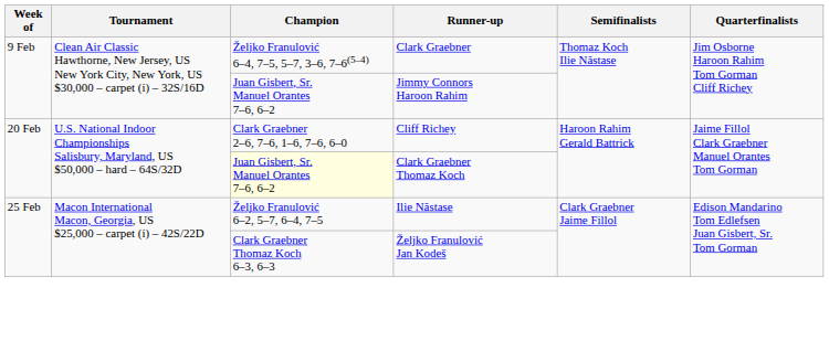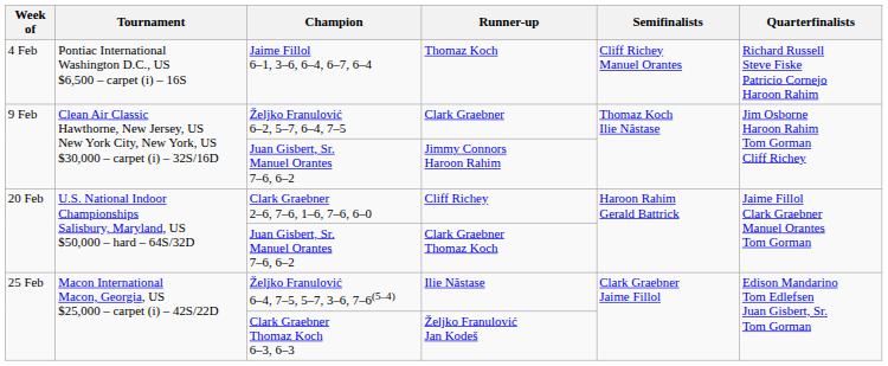 <table class="wikitable">
 <tr>
 <th style="width:55px;">Week of</th>
 <th style="width:230px;">Tournament</th>
 <th style="width:210px;">Champion</th>
 <th style="width:210px;">Runner-up</th>
 <th style="width:170px;">Semifinalists</th>
 <th style="width:170px;">Quarterfinalists</th>
 </tr>
 <tr valign=top>
+<td>4 Feb</td>
+<td>Pontiac International <br>Washington D.C., US<br> $6,500 – carpet (i) – 16S</td>
+<td> <a href='#'>Jaime Fillol</a> <br> 6–1, 3–6, 6–4, 6–7, 6–4</td>
+<td> <a href='#'>Thomaz Koch</a></td>
+<td> <a href='#'>Cliff Richey</a> <br>  <a href='#'>Manuel Orantes</a></td>
+<td> <a href='#'>Richard Russell</a> <br>  <a href='#'>Steve Fiske</a> <br>  <a href='#'>Patricio Cornejo</a> <br>  <a href='#'>Haroon Rahim</a></td>
+</tr>
+<tr valign=top>
 <td rowspan=2>9 Feb</td>
 <td rowspan="2"><a href='#'>Clean Air Classic</a> <br>Hawthorne, New Jersey, US <br> New York City, New York, US<br> $30,000 – carpet (i) – 32S/16D</td>
-<td> <a href='#'>Željko Franulović</a> <br> 6–4, 7–5, 5–7, 3–6, 7–6<sup>(5–4)</sup></td>
+<td> <a href='#'>Željko Franulović</a> <br> 6–2, 5–7, 6–4, 7–5</td>
 <td> <a href='#'>Clark Graebner</a></td>
 <td rowspan=2> <a href='#'>Thomaz Koch</a> <br>  <a href='#'>Ilie Năstase</a></td>
 <td rowspan=2> <a href='#'>Jim Osborne</a> <br>  <a href='#'>Haroon Rahim</a> <br>  <a href='#'>Tom Gorman</a> <br>  <a href='#'>Cliff Richey</a></td>
 </tr>
 <tr valign=top>
 <td> <a href='#'>Juan Gisbert, Sr.</a> <br>  <a href='#'>Manuel Orantes</a> <br> 7–6, 6–2</td>
 <td> <a href='#'>Jimmy Connors</a> <br>  <a href='#'>Haroon Rahim</a></td>
 </tr>
 <tr valign=top>
 <td rowspan=2>20 Feb</td>
 <td rowspan="2"><a href='#'>U.S. National Indoor Championships</a> <br><a href='#'>Salisbury, Maryland</a>, US<br> $50,000 – hard – 64S/32D</td>
 <td> <a href='#'>Clark Graebner</a> <br> 2–6, 7–6, 1–6, 7–6, 6–0</td>
 <td> <a href='#'>Cliff Richey</a></td>
 <td rowspan=2> <a href='#'>Haroon Rahim</a> <br>  <a href='#'>Gerald Battrick</a></td>
 <td rowspan=2> <a href='#'>Jaime Fillol</a> <br>  <a href='#'>Clark Graebner</a> <br>  <a href='#'>Manuel Orantes</a> <br>  <a href='#'>Tom Gorman</a></td>
 </tr>
 <tr valign=top>
-<td style="background: lightyellow;"> <a href='#'>Juan Gisbert, Sr.</a> <br>  <a href='#'>Manuel Orantes</a> <br> 7–6, 6–2</td>
+<td> <a href='#'>Juan Gisbert, Sr.</a> <br>  <a href='#'>Manuel Orantes</a> <br> 7–6, 6–2</td>
 <td> <a href='#'>Clark Graebner</a> <br>  <a href='#'>Thomaz Koch</a></td>
 </tr>
 <tr valign=top>
 <td rowspan=2>25 Feb</td>
 <td rowspan="2"><a href='#'>Macon International</a> <br><a href='#'>Macon, Georgia</a>, US<br> $25,000 – carpet (i) – 42S/22D</td>
-<td> <a href='#'>Željko Franulović</a> <br> 6–2, 5–7, 6–4, 7–5</td>
+<td> <a href='#'>Željko Franulović</a> <br> 6–4, 7–5, 5–7, 3–6, 7–6<sup>(5–4)</sup></td>
 <td> <a href='#'>Ilie Năstase</a></td>
 <td rowspan=2> <a href='#'>Clark Graebner</a> <br>  <a href='#'>Jaime Fillol</a></td>
 <td rowspan=2> <a href='#'>Edison Mandarino</a> <br>  <a href='#'>Tom Edlefsen</a> <br>  <a href='#'>Juan Gisbert, Sr.</a> <br>  <a href='#'>Tom Gorman</a></td>
 </tr>
 <tr valign=top>
 <td> <a href='#'>Clark Graebner</a> <br>  <a href='#'>Thomaz Koch</a> <br> 6–3, 6–3</td>
 <td> <a href='#'>Željko Franulović</a> <br>  <a href='#'>Jan Kodeš</a></td>
 </tr>
 </table>
